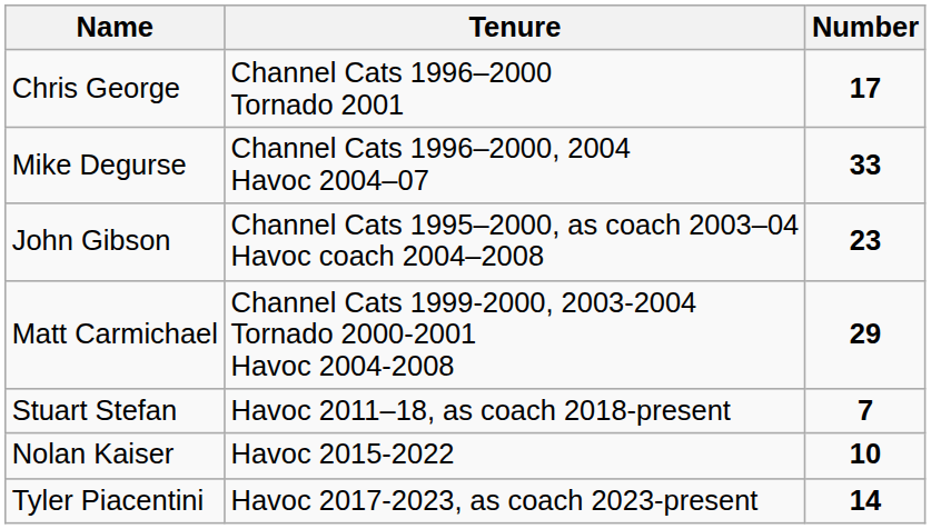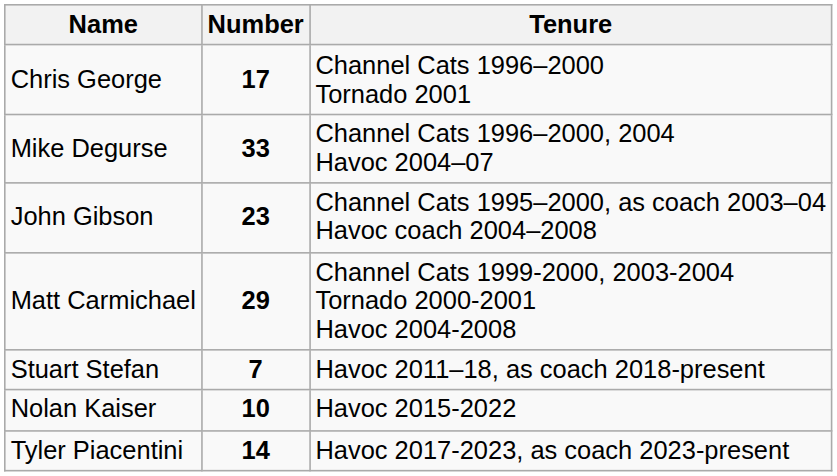 <table class="wikitable">
 <tr>
 <th>Name</th>
+<th>Number</th>
 <th>Tenure</th>
-<th>Number</th>
 </tr>
 <tr>
 <td>Chris George</td>
+<td align=center><strong>17</strong></td>
 <td>Channel Cats 1996–2000<br>Tornado 2001</td>
-<td align=center><strong>17</strong></td>
 </tr>
 <tr>
 <td>Mike Degurse</td>
+<td align=center><strong>33</strong></td>
 <td>Channel Cats 1996–2000, 2004<br>Havoc 2004–07</td>
-<td align=center><strong>33</strong></td>
 </tr>
 <tr>
 <td>John Gibson</td>
+<td align=center><strong>23</strong></td>
 <td>Channel Cats 1995–2000, as coach 2003–04<br>Havoc coach 2004–2008</td>
-<td align=center><strong>23</strong></td>
 </tr>
 <tr>
 <td>Matt Carmichael</td>
+<td align=center><strong>29</strong></td>
 <td>Channel Cats 1999-2000, 2003-2004<br>Tornado 2000-2001<br>Havoc 2004-2008</td>
-<td align=center><strong>29</strong></td>
 </tr>
 <tr>
 <td>Stuart Stefan</td>
+<td align=center><strong>7</strong></td>
 <td>Havoc 2011–18, as coach 2018-present</td>
-<td align=center><strong>7</strong></td>
 </tr>
 <tr>
 <td>Nolan Kaiser</td>
+<td align=center><strong>10</strong></td>
 <td>Havoc 2015-2022</td>
-<td align=center><strong>10</strong></td>
 </tr>
 <tr>
 <td>Tyler Piacentini</td>
+<td align=center><strong>14</strong></td>
 <td>Havoc 2017-2023, as coach 2023-present</td>
-<td align=center><strong>14</strong></td>
 </tr>
 </table>
